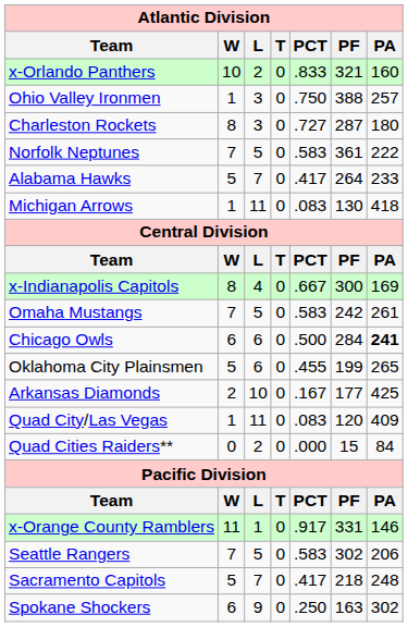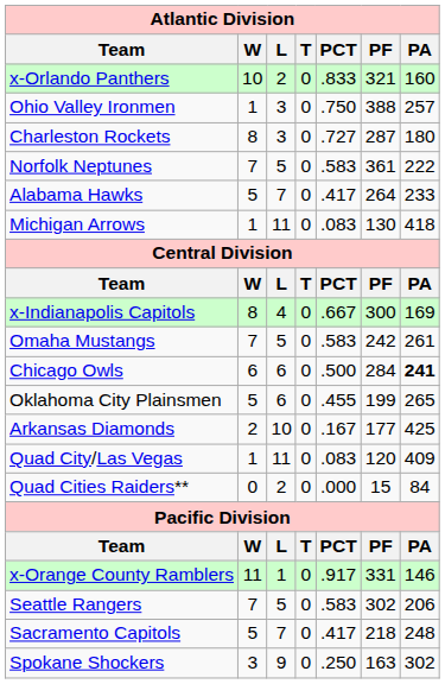 <table class="wikitable">
 <tr style="background:#ffcbcb;">
 <td colspan="9" style="text-align:center;"><strong>Atlantic Division</strong></td>
 </tr>
 <tr style="background:#efefef;">
 <th>Team</th>
 <th>W</th>
 <th>L</th>
 <th>T</th>
 <th>PCT</th>
 <th>PF</th>
 <th>PA</th>
 </tr>
 <tr style="text-align:center; background:#cfc;">
 <td align="left"><a href='#'>x-Orlando Panthers</a></td>
 <td>10</td>
 <td>2</td>
 <td>0</td>
 <td>.833</td>
 <td>321</td>
 <td>160</td>
 </tr>
 <tr style="text-align:center;">
 <td align="left"><a href='#'>Ohio Valley Ironmen</a></td>
 <td>1</td>
 <td>3</td>
 <td>0</td>
 <td>.750</td>
 <td>388</td>
 <td>257</td>
 </tr>
 <tr style="text-align:center;">
 <td align="left"><a href='#'>Charleston Rockets</a></td>
 <td>8</td>
 <td>3</td>
 <td>0</td>
 <td>.727</td>
 <td>287</td>
 <td>180</td>
 </tr>
 <tr style="text-align:center;">
 <td align="left"><a href='#'>Norfolk Neptunes</a></td>
 <td>7</td>
 <td>5</td>
 <td>0</td>
 <td>.583</td>
 <td>361</td>
 <td>222</td>
 </tr>
 <tr style="text-align:center;">
 <td align="left"><a href='#'>Alabama Hawks</a></td>
 <td>5</td>
 <td>7</td>
 <td>0</td>
 <td>.417</td>
 <td>264</td>
 <td>233</td>
 </tr>
 <tr style="text-align:center;">
 <td align="left"><a href='#'>Michigan Arrows</a></td>
 <td>1</td>
 <td>11</td>
 <td>0</td>
 <td>.083</td>
 <td>130</td>
 <td>418</td>
 </tr>
 <tr style="background:#ffcbcb;">
 <td colspan="12" style="text-align:center;"><strong>Central Division</strong></td>
 </tr>
 <tr style="background:#efefef;">
 <th>Team</th>
 <th>W</th>
 <th>L</th>
 <th>T</th>
 <th>PCT</th>
 <th>PF</th>
 <th>PA</th>
 </tr>
 <tr style="text-align:center; background:#cfc;">
 <td align="left"><a href='#'>x-Indianapolis Capitols</a></td>
 <td>8</td>
 <td>4</td>
 <td>0</td>
 <td>.667</td>
 <td>300</td>
 <td>169</td>
 </tr>
 <tr style="text-align:center;">
 <td align="left"><a href='#'>Omaha Mustangs</a></td>
 <td>7</td>
 <td>5</td>
 <td>0</td>
 <td>.583</td>
 <td>242</td>
 <td>261</td>
 </tr>
 <tr style="text-align:center;">
 <td align="left"><a href='#'>Chicago Owls</a></td>
 <td>6</td>
 <td>6</td>
 <td>0</td>
 <td>.500</td>
 <td>284</td>
 <td><strong>241</strong></td>
 </tr>
 <tr style="text-align:center;">
 <td align="left">Oklahoma City Plainsmen</td>
 <td>5</td>
 <td>6</td>
 <td>0</td>
 <td>.455</td>
 <td>199</td>
 <td>265</td>
 </tr>
 <tr style="text-align:center;">
 <td align="left"><a href='#'>Arkansas Diamonds</a></td>
 <td>2</td>
 <td>10</td>
 <td>0</td>
 <td>.167</td>
 <td>177</td>
 <td>425</td>
 </tr>
 <tr style="text-align:center;">
 <td align="left"><a href='#'>Quad City</a>/<a href='#'>Las Vegas</a></td>
 <td>1</td>
 <td>11</td>
 <td>0</td>
 <td>.083</td>
 <td>120</td>
 <td>409</td>
 </tr>
 <tr style="text-align:center;">
 <td align="left"><a href='#'>Quad Cities Raiders</a>**</td>
 <td>0</td>
 <td>2</td>
 <td>0</td>
 <td>.000</td>
 <td>15</td>
 <td>84</td>
 </tr>
 <tr style="background:#ffcbcb;">
 <td colspan="12" style="text-align:center;"><strong>Pacific Division</strong></td>
 </tr>
 <tr style="background:#efefef;">
 <th>Team</th>
 <th>W</th>
 <th>L</th>
 <th>T</th>
 <th>PCT</th>
 <th>PF</th>
 <th>PA</th>
 </tr>
 <tr style="text-align:center; background:#cfc;">
 <td align="left"><a href='#'>x-Orange County Ramblers</a></td>
 <td>11</td>
 <td>1</td>
 <td>0</td>
 <td>.917</td>
 <td>331</td>
 <td>146</td>
 </tr>
 <tr style="text-align:center;">
 <td align="left"><a href='#'>Seattle Rangers</a></td>
 <td>7</td>
 <td>5</td>
 <td>0</td>
 <td>.583</td>
 <td>302</td>
 <td>206</td>
 </tr>
 <tr style="text-align:center;">
 <td align="left"><a href='#'>Sacramento Capitols</a></td>
 <td>5</td>
 <td>7</td>
 <td>0</td>
 <td>.417</td>
 <td>218</td>
 <td>248</td>
 </tr>
 <tr style="text-align:center;">
 <td align="left"><a href='#'>Spokane Shockers</a></td>
-<td>6</td>
+<td>3</td>
 <td>9</td>
 <td>0</td>
 <td>.250</td>
 <td>163</td>
 <td>302</td>
 </tr>
 </table>
